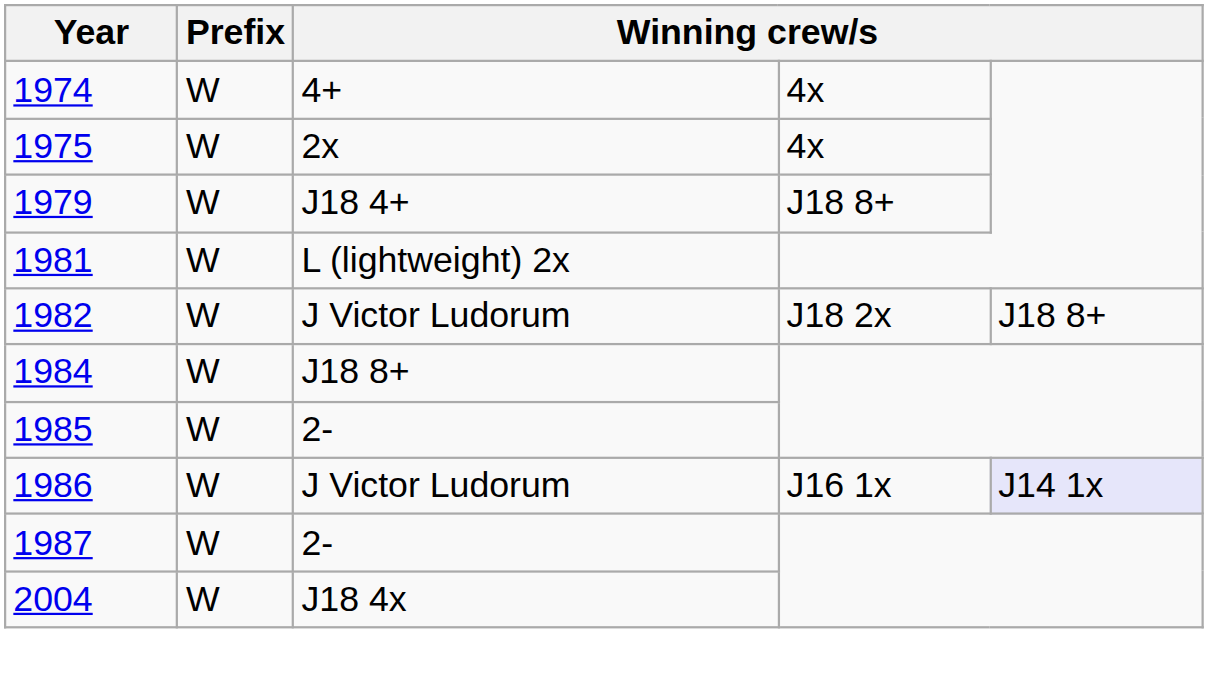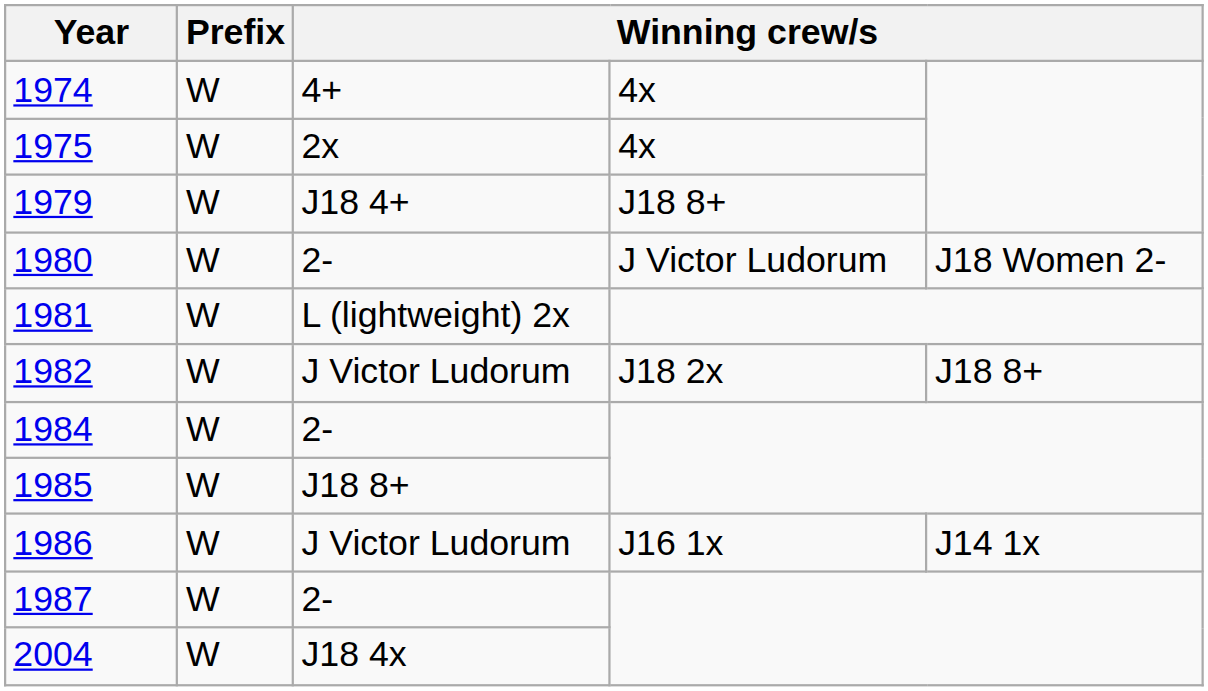 <table class="wikitable" style="text-align:left">
 <tr>
 <th width=70>Year</th>
 <th width=20>Prefix</th>
 <th width=400; colspan=3>Winning crew/s</th>
 </tr>
 <tr>
 <td><a href='#'>1974</a></td>
 <td>W</td>
 <td>4+</td>
 <td>4x</td>
 </tr>
 <tr>
 <td><a href='#'>1975</a></td>
 <td>W</td>
 <td>2x</td>
 <td>4x</td>
 </tr>
 <tr>
 <td><a href='#'>1979</a></td>
 <td>W</td>
 <td>J18 4+</td>
 <td>J18 8+</td>
 </tr>
 <tr>
+<td><a href='#'>1980</a></td>
+<td>W</td>
+<td>2-</td>
+<td>J Victor Ludorum</td>
+<td>J18 Women 2-</td>
+</tr>
+<tr>
 <td><a href='#'>1981</a></td>
 <td>W</td>
 <td>L (lightweight) 2x</td>
 </tr>
 <tr>
 <td><a href='#'>1982</a></td>
 <td>W</td>
 <td>J Victor Ludorum</td>
 <td>J18 2x</td>
 <td>J18 8+</td>
 </tr>
 <tr>
 <td><a href='#'>1984</a></td>
 <td>W</td>
-<td>J18 8+</td>
+<td>2-</td>
 </tr>
 <tr>
 <td><a href='#'>1985</a></td>
 <td>W</td>
-<td>2-</td>
+<td>J18 8+</td>
 </tr>
 <tr>
 <td><a href='#'>1986</a></td>
 <td>W</td>
 <td>J Victor Ludorum</td>
 <td>J16 1x</td>
-<td style="background: lavender;">J14 1x</td>
+<td>J14 1x</td>
 </tr>
 <tr>
 <td><a href='#'>1987</a></td>
 <td>W</td>
 <td>2-</td>
 </tr>
 <tr>
 <td><a href='#'>2004</a></td>
 <td>W</td>
 <td>J18 4x</td>
 </tr>
 </table>
